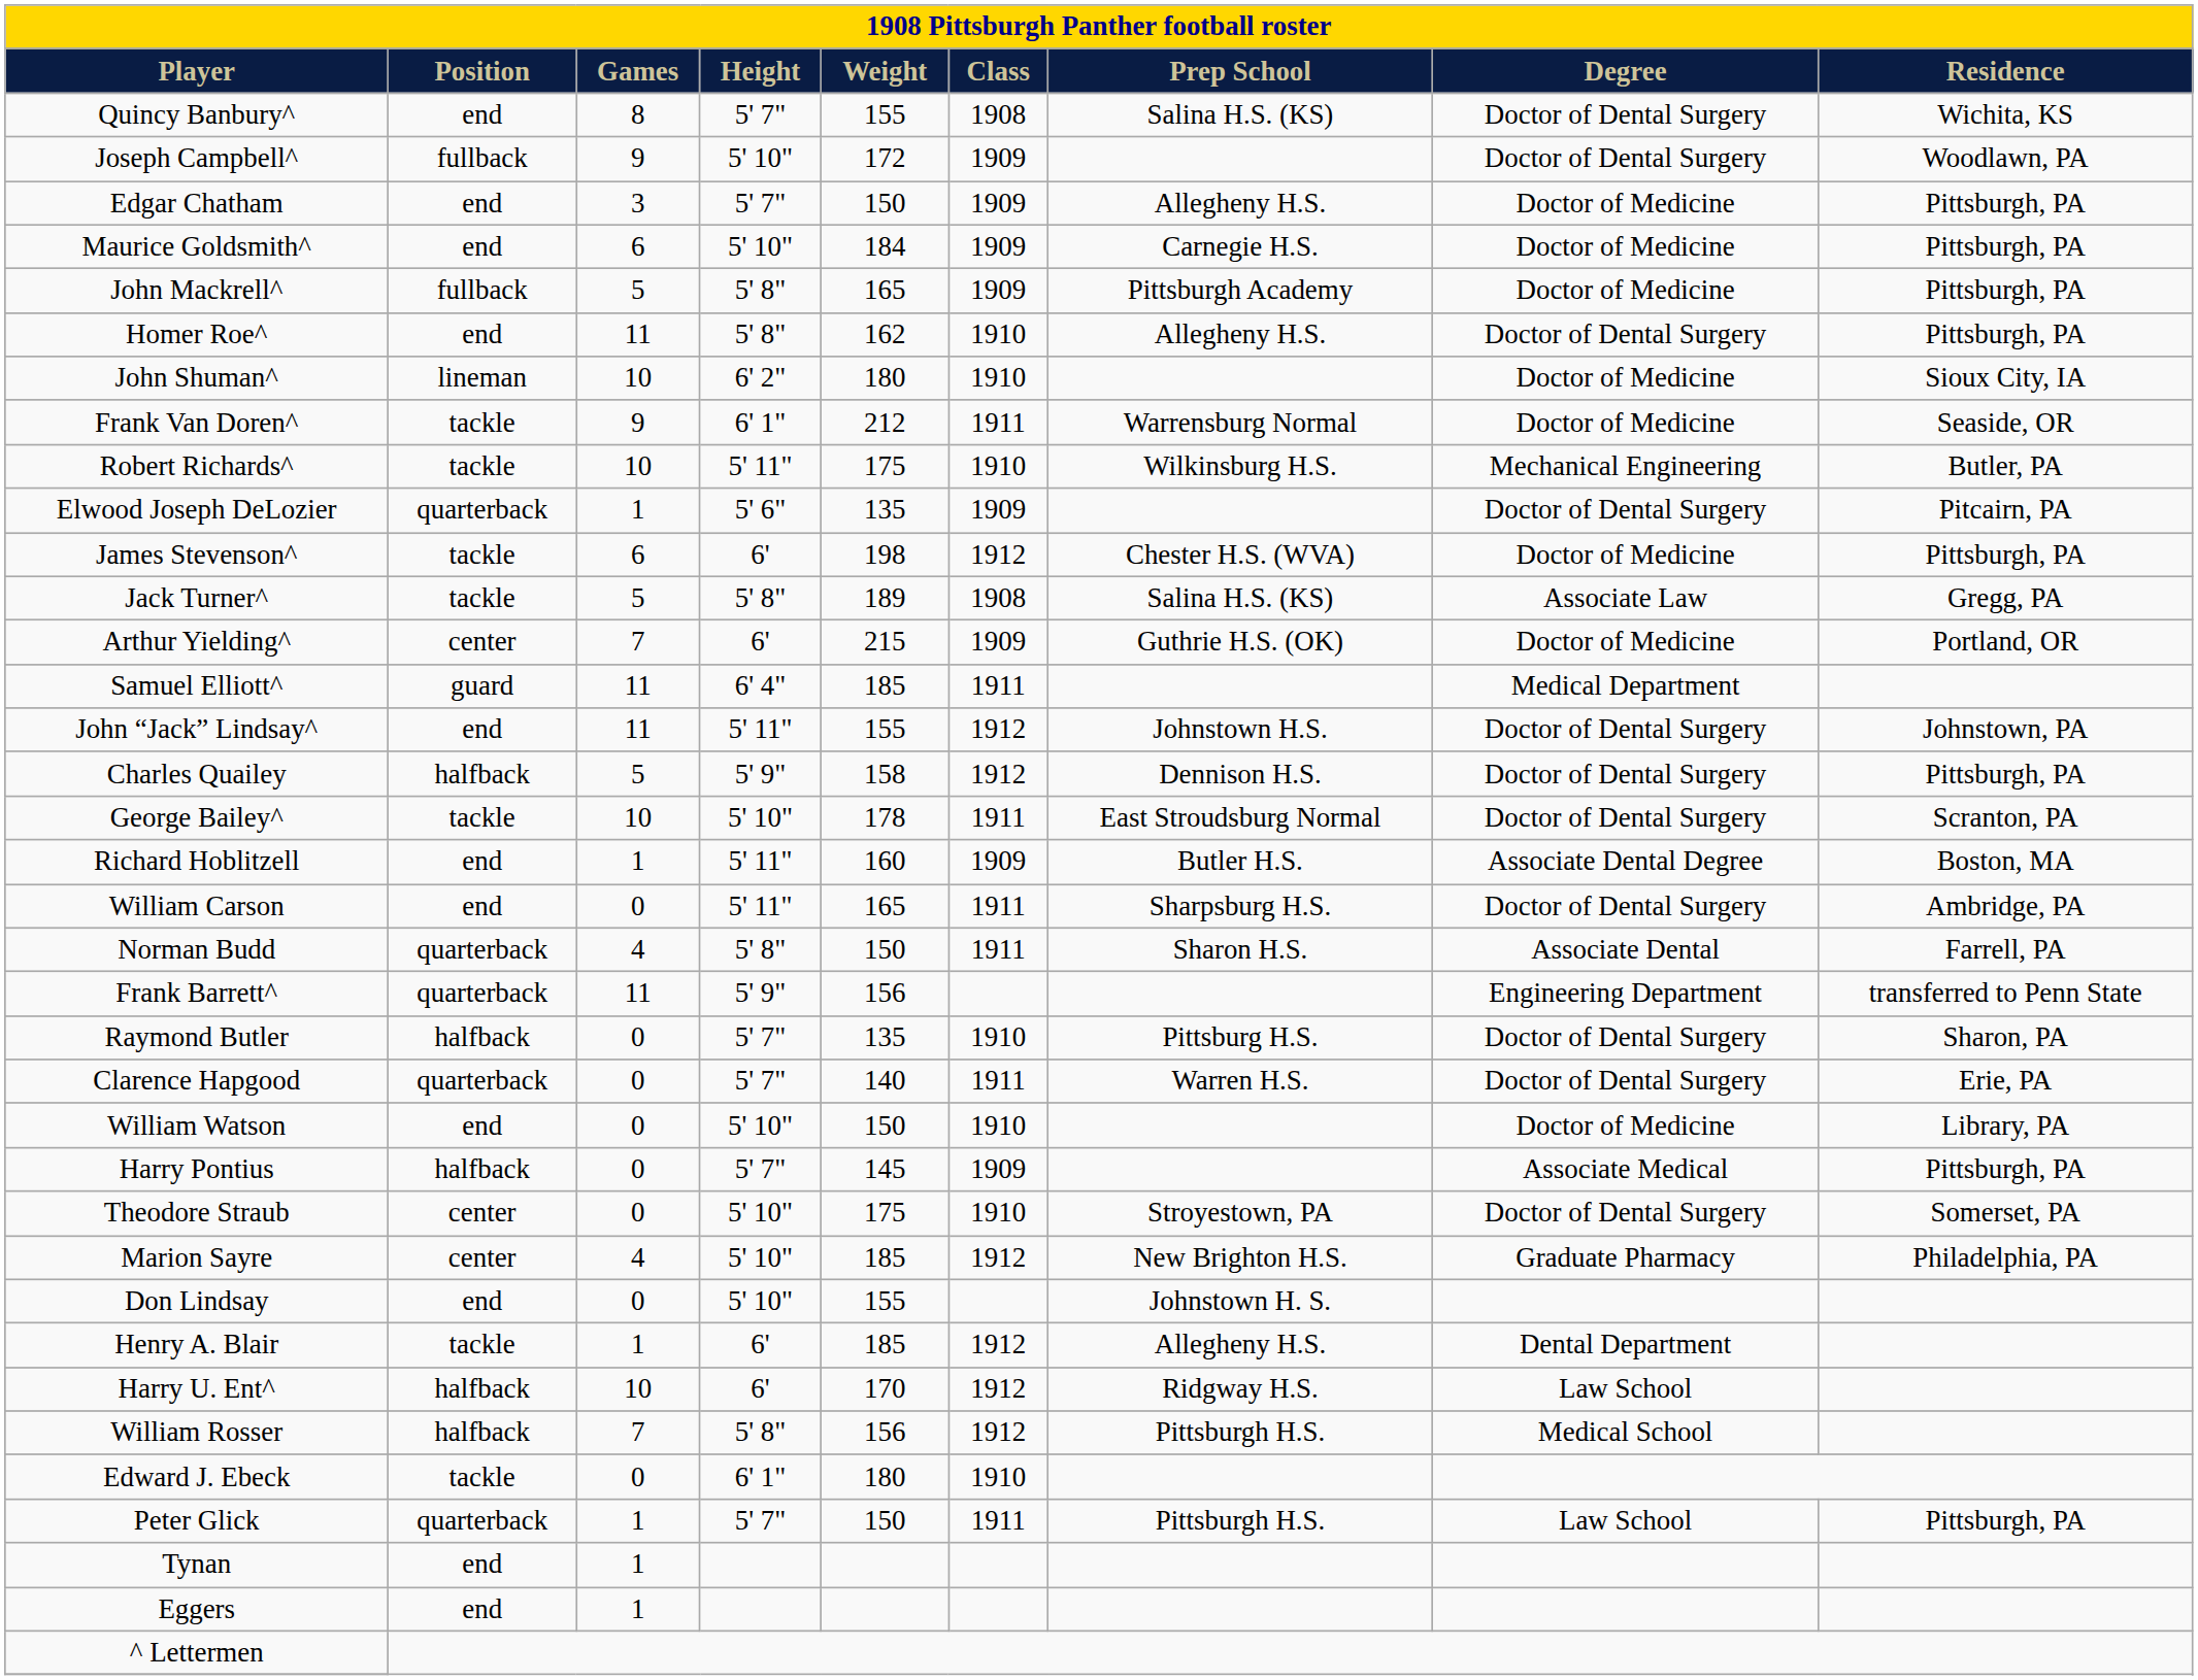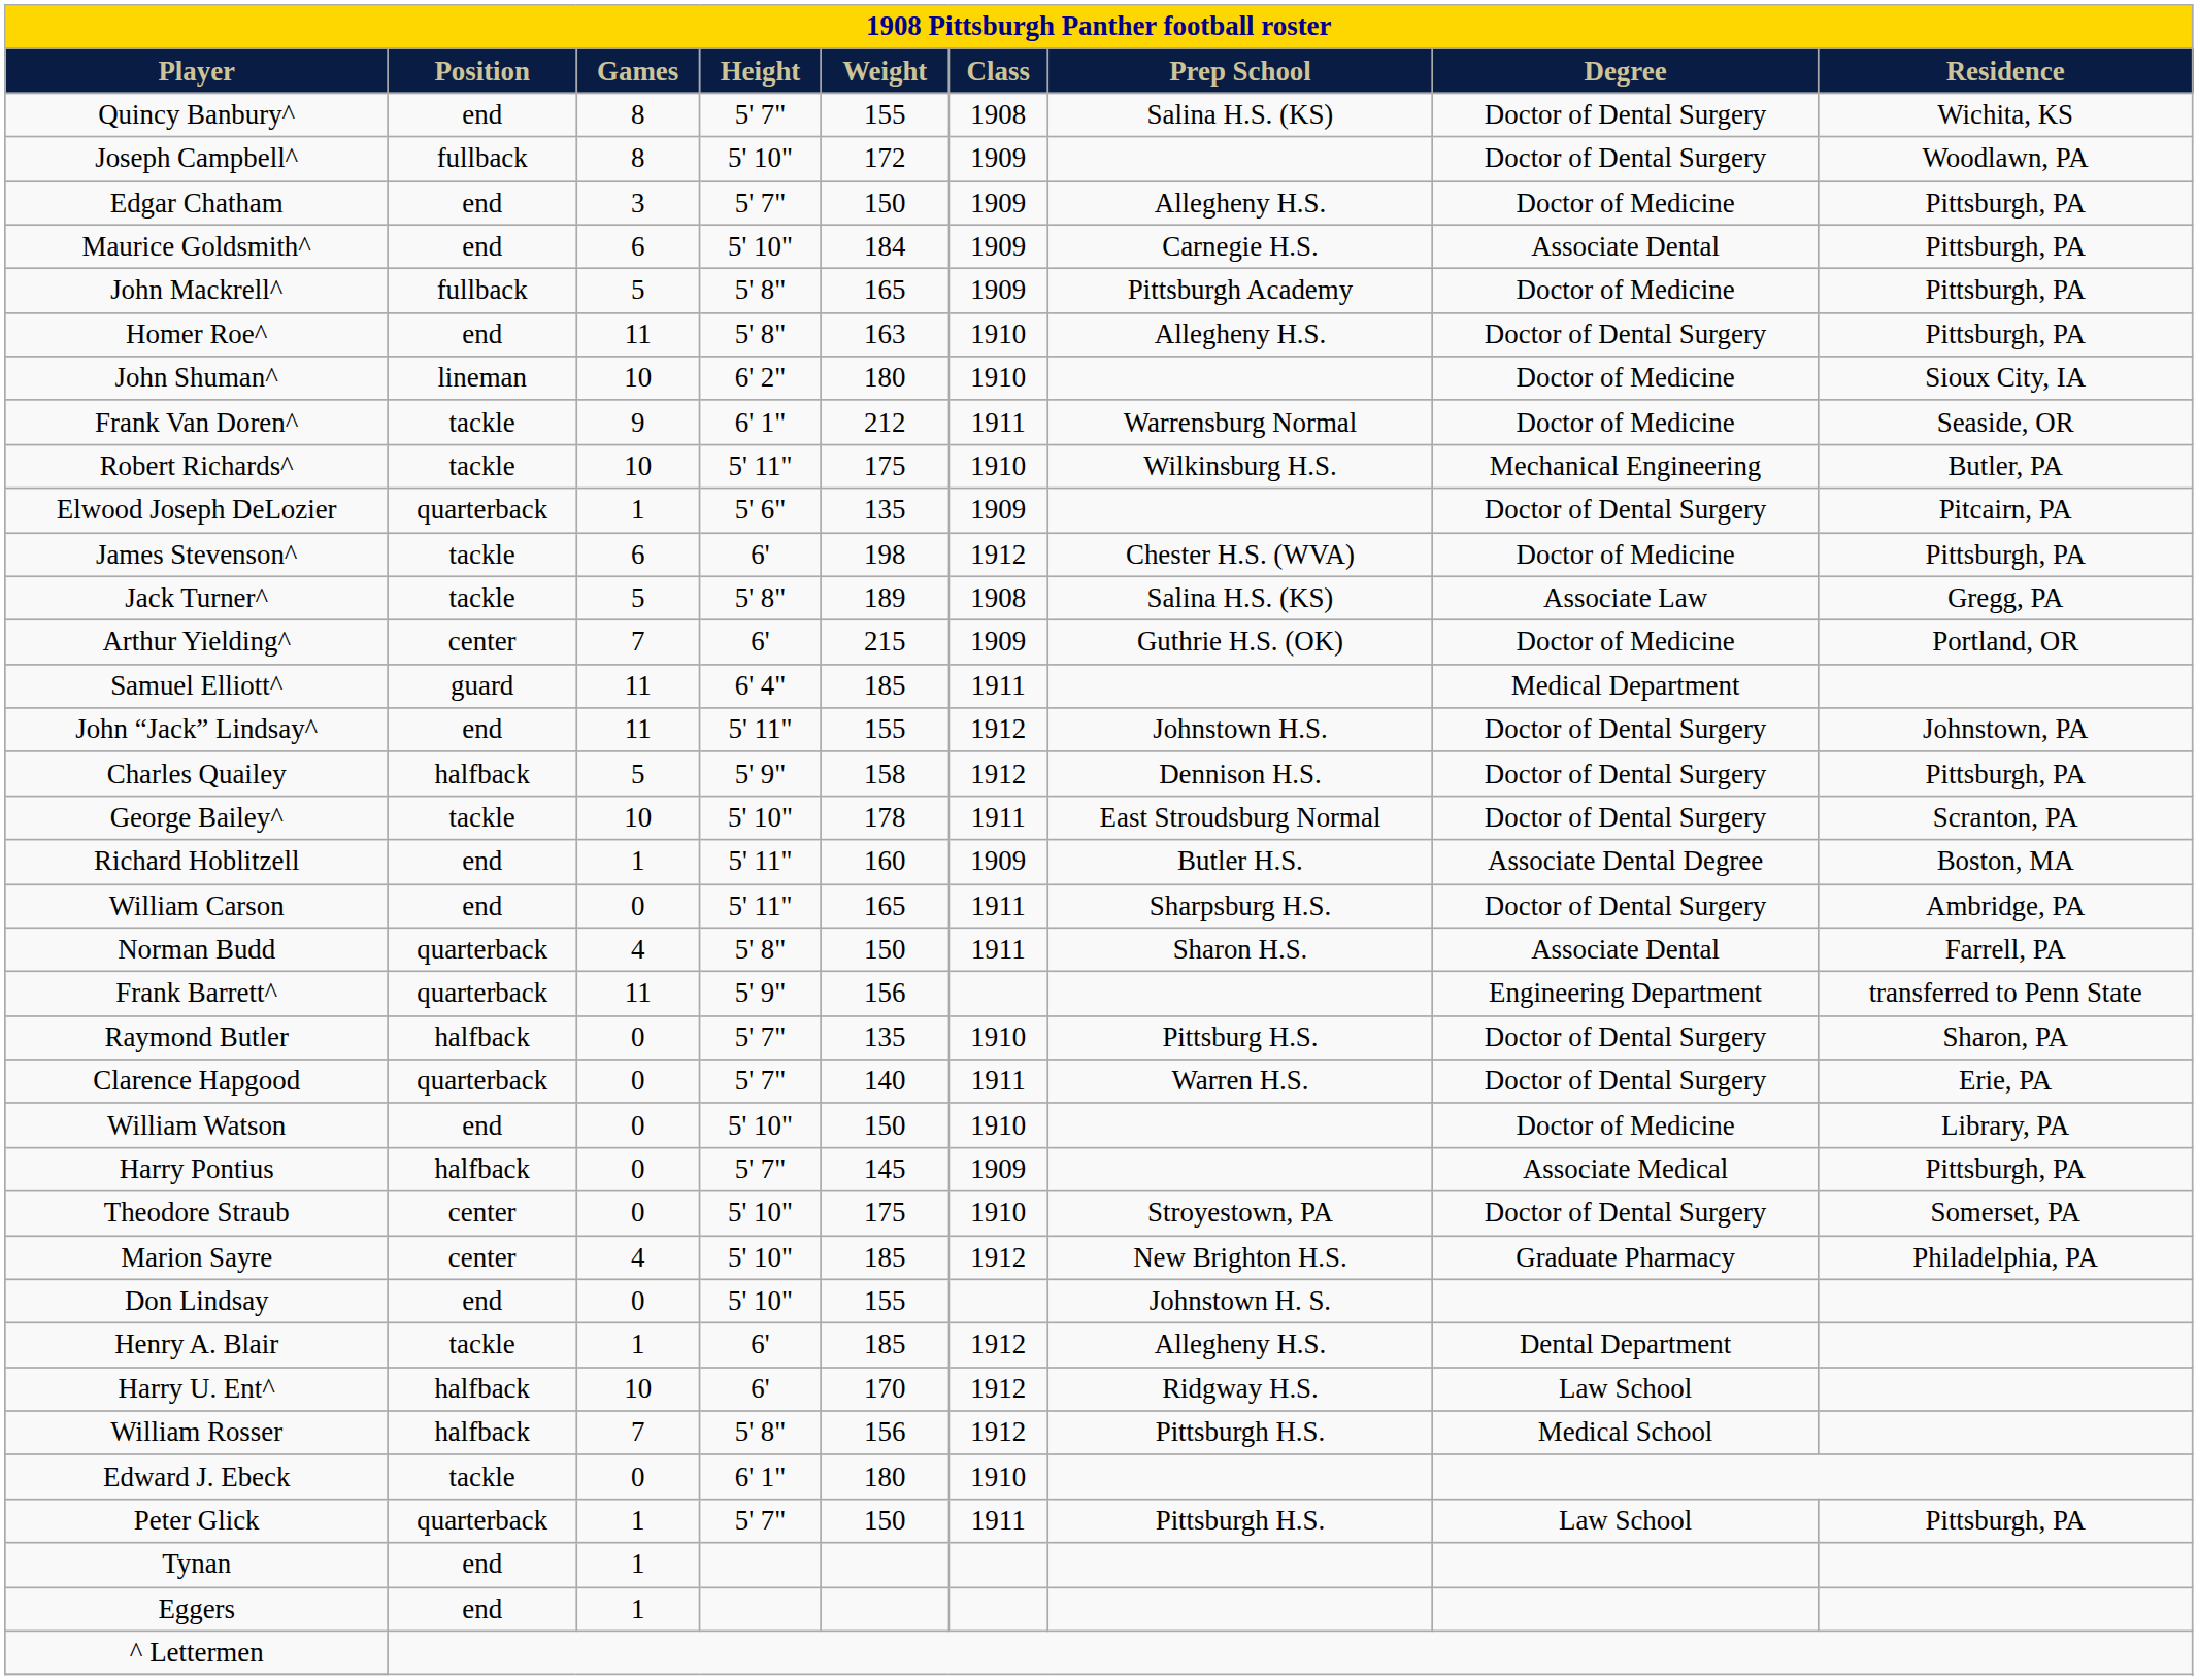 <table class="wikitable collapsible collapsed" style="margin: left; text-align:right; width:100%;">
 <tr>
 <th colspan="10" ; style="background:gold; color:darkblue; text-align: center;"><strong>1908 Pittsburgh Panther football roster</strong></th>
 </tr>
 <tr align="center"  style="background:#091C44; color:#CEC499;">
 <td><strong>Player</strong></td>
 <td><strong>Position</strong></td>
 <td><strong>Games</strong></td>
 <td><strong>Height</strong></td>
 <td><strong>Weight</strong></td>
 <td><strong>Class</strong></td>
 <td><strong>Prep School</strong></td>
 <td><strong>Degree</strong></td>
 <td><strong>Residence</strong></td>
 </tr>
 <tr align="center" bgcolor="">
 <td>Quincy Banbury^</td>
 <td>end</td>
 <td>8</td>
 <td>5' 7"</td>
 <td>155</td>
 <td>1908</td>
 <td>Salina H.S. (KS)</td>
 <td>Doctor of Dental Surgery</td>
 <td>Wichita, KS</td>
 </tr>
 <tr align="center" bgcolor="">
 <td>Joseph Campbell^</td>
 <td>fullback</td>
-<td>9</td>
+<td>8</td>
 <td>5' 10"</td>
 <td>172</td>
 <td>1909</td>
 <td></td>
 <td>Doctor of Dental Surgery</td>
 <td>Woodlawn, PA</td>
 </tr>
 <tr align="center" bgcolor="">
 <td>Edgar Chatham</td>
 <td>end</td>
 <td>3</td>
 <td>5' 7"</td>
 <td>150</td>
 <td>1909</td>
 <td>Allegheny H.S.</td>
 <td>Doctor of Medicine</td>
 <td>Pittsburgh, PA</td>
 </tr>
 <tr align="center" bgcolor="">
 <td>Maurice Goldsmith^</td>
 <td>end</td>
 <td>6</td>
 <td>5' 10"</td>
 <td>184</td>
 <td>1909</td>
 <td>Carnegie H.S.</td>
-<td>Doctor of Medicine</td>
+<td>Associate Dental</td>
 <td>Pittsburgh, PA</td>
 </tr>
 <tr align="center" bgcolor="">
 <td>John Mackrell^</td>
 <td>fullback</td>
 <td>5</td>
 <td>5' 8"</td>
 <td>165</td>
 <td>1909</td>
 <td>Pittsburgh Academy</td>
 <td>Doctor of Medicine</td>
 <td>Pittsburgh, PA</td>
 </tr>
 <tr align="center" bgcolor="">
 <td>Homer Roe^</td>
 <td>end</td>
 <td>11</td>
 <td>5' 8"</td>
-<td>162</td>
+<td>163</td>
 <td>1910</td>
 <td>Allegheny H.S.</td>
 <td>Doctor of Dental Surgery</td>
 <td>Pittsburgh, PA</td>
 </tr>
 <tr align="center" bgcolor="">
 <td>John Shuman^</td>
 <td>lineman</td>
 <td>10</td>
 <td>6' 2"</td>
 <td>180</td>
 <td>1910</td>
 <td></td>
 <td>Doctor of Medicine</td>
 <td>Sioux City, IA</td>
 </tr>
 <tr align="center" bgcolor="">
 <td>Frank Van Doren^</td>
 <td>tackle</td>
 <td>9</td>
 <td>6' 1"</td>
 <td>212</td>
 <td>1911</td>
 <td>Warrensburg Normal</td>
 <td>Doctor of Medicine</td>
 <td>Seaside, OR</td>
 </tr>
 <tr align="center" bgcolor="">
 <td>Robert Richards^</td>
 <td>tackle</td>
 <td>10</td>
 <td>5' 11"</td>
 <td>175</td>
 <td>1910</td>
 <td>Wilkinsburg H.S.</td>
 <td>Mechanical Engineering</td>
 <td>Butler, PA</td>
 </tr>
 <tr align="center" bgcolor="">
 <td>Elwood Joseph DeLozier</td>
 <td>quarterback</td>
 <td>1</td>
 <td>5' 6"</td>
 <td>135</td>
 <td>1909</td>
 <td></td>
 <td>Doctor of Dental Surgery</td>
 <td>Pitcairn, PA</td>
 </tr>
 <tr align="center" bgcolor="">
 <td>James Stevenson^</td>
 <td>tackle</td>
 <td>6</td>
 <td>6'</td>
 <td>198</td>
 <td>1912</td>
 <td>Chester H.S. (WVA)</td>
 <td>Doctor of Medicine</td>
 <td>Pittsburgh, PA</td>
 </tr>
 <tr align="center" bgcolor="">
 <td>Jack Turner^</td>
 <td>tackle</td>
 <td>5</td>
 <td>5' 8"</td>
 <td>189</td>
 <td>1908</td>
 <td>Salina H.S. (KS)</td>
 <td>Associate Law</td>
 <td>Gregg, PA</td>
 </tr>
 <tr align="center" bgcolor="">
 <td>Arthur Yielding^</td>
 <td>center</td>
 <td>7</td>
 <td>6'</td>
 <td>215</td>
 <td>1909</td>
 <td>Guthrie H.S. (OK)</td>
 <td>Doctor of Medicine</td>
 <td>Portland, OR</td>
 </tr>
 <tr align="center" bgcolor="">
 <td>Samuel Elliott^</td>
 <td>guard</td>
 <td>11</td>
 <td>6' 4"</td>
 <td>185</td>
 <td>1911</td>
 <td></td>
 <td>Medical Department</td>
 <td></td>
 </tr>
 <tr align="center" bgcolor="">
 <td>John “Jack” Lindsay^</td>
 <td>end</td>
 <td>11</td>
 <td>5' 11"</td>
 <td>155</td>
 <td>1912</td>
 <td>Johnstown H.S.</td>
 <td>Doctor of Dental Surgery</td>
 <td>Johnstown, PA</td>
 </tr>
 <tr align="center" bgcolor="">
 <td>Charles Quailey</td>
 <td>halfback</td>
 <td>5</td>
 <td>5' 9"</td>
 <td>158</td>
 <td>1912</td>
 <td>Dennison H.S.</td>
 <td>Doctor of Dental Surgery</td>
 <td>Pittsburgh, PA</td>
 </tr>
 <tr align="center" bgcolor="">
 <td>George Bailey^</td>
 <td>tackle</td>
 <td>10</td>
 <td>5' 10"</td>
 <td>178</td>
 <td>1911</td>
 <td>East Stroudsburg Normal</td>
 <td>Doctor of Dental Surgery</td>
 <td>Scranton, PA</td>
 </tr>
 <tr align="center" bgcolor="">
 <td>Richard Hoblitzell</td>
 <td>end</td>
 <td>1</td>
 <td>5' 11"</td>
 <td>160</td>
 <td>1909</td>
 <td>Butler H.S.</td>
 <td>Associate Dental Degree</td>
 <td>Boston, MA</td>
 </tr>
 <tr align="center" bgcolor="">
 <td>William Carson</td>
 <td>end</td>
 <td>0</td>
 <td>5' 11"</td>
 <td>165</td>
 <td>1911</td>
 <td>Sharpsburg H.S.</td>
 <td>Doctor of Dental Surgery</td>
 <td>Ambridge, PA</td>
 </tr>
 <tr align="center" bgcolor="">
 <td>Norman Budd</td>
 <td>quarterback</td>
 <td>4</td>
 <td>5' 8"</td>
 <td>150</td>
 <td>1911</td>
 <td>Sharon H.S.</td>
 <td>Associate Dental</td>
 <td>Farrell, PA</td>
 </tr>
 <tr align="center" bgcolor="">
 <td>Frank Barrett^</td>
 <td>quarterback</td>
 <td>11</td>
 <td>5' 9"</td>
 <td>156</td>
 <td></td>
 <td></td>
 <td>Engineering Department</td>
 <td>transferred to Penn State</td>
 </tr>
 <tr align="center" bgcolor="">
 <td>Raymond Butler</td>
 <td>halfback</td>
 <td>0</td>
 <td>5' 7"</td>
 <td>135</td>
 <td>1910</td>
 <td>Pittsburg H.S.</td>
 <td>Doctor of Dental Surgery</td>
 <td>Sharon, PA</td>
 </tr>
 <tr align="center" bgcolor="">
 <td>Clarence Hapgood</td>
 <td>quarterback</td>
 <td>0</td>
 <td>5' 7"</td>
 <td>140</td>
 <td>1911</td>
 <td>Warren H.S.</td>
 <td>Doctor of Dental Surgery</td>
 <td>Erie, PA</td>
 </tr>
 <tr align="center" bgcolor="">
 <td>William Watson</td>
 <td>end</td>
 <td>0</td>
 <td>5' 10"</td>
 <td>150</td>
 <td>1910</td>
 <td></td>
 <td>Doctor of Medicine</td>
 <td>Library, PA</td>
 </tr>
 <tr align="center" bgcolor="">
 <td>Harry Pontius</td>
 <td>halfback</td>
 <td>0</td>
 <td>5' 7"</td>
 <td>145</td>
 <td>1909</td>
 <td></td>
 <td>Associate Medical</td>
 <td>Pittsburgh, PA</td>
 </tr>
 <tr align="center" bgcolor="">
 <td>Theodore Straub</td>
 <td>center</td>
 <td>0</td>
 <td>5' 10"</td>
 <td>175</td>
 <td>1910</td>
 <td>Stroyestown, PA</td>
 <td>Doctor of Dental Surgery</td>
 <td>Somerset, PA</td>
 </tr>
 <tr align="center" bgcolor="">
 <td>Marion Sayre</td>
 <td>center</td>
 <td>4</td>
 <td>5' 10"</td>
 <td>185</td>
 <td>1912</td>
 <td>New Brighton H.S.</td>
 <td>Graduate Pharmacy</td>
 <td>Philadelphia, PA</td>
 </tr>
 <tr align="center" bgcolor="">
 <td>Don Lindsay</td>
 <td>end</td>
 <td>0</td>
 <td>5' 10"</td>
 <td>155</td>
 <td></td>
 <td>Johnstown H. S.</td>
 <td></td>
 <td></td>
 </tr>
 <tr align="center" bgcolor="">
 <td>Henry A. Blair</td>
 <td>tackle</td>
 <td>1</td>
 <td>6'</td>
 <td>185</td>
 <td>1912</td>
 <td>Allegheny H.S.</td>
 <td>Dental Department</td>
 <td></td>
 </tr>
 <tr align="center" bgcolor="">
 <td>Harry U. Ent^</td>
 <td>halfback</td>
 <td>10</td>
 <td>6'</td>
 <td>170</td>
 <td>1912</td>
 <td>Ridgway H.S.</td>
 <td>Law School</td>
 <td></td>
 </tr>
 <tr align="center" bgcolor="">
 <td>William Rosser</td>
 <td>halfback</td>
 <td>7</td>
 <td>5' 8"</td>
 <td>156</td>
 <td>1912</td>
 <td>Pittsburgh H.S.</td>
 <td>Medical School</td>
 <td></td>
 </tr>
 <tr align="center" bgcolor="">
 <td>Edward J. Ebeck</td>
 <td>tackle</td>
 <td>0</td>
 <td>6' 1"</td>
 <td>180</td>
 <td>1910</td>
 <td></td>
 </tr>
 <tr align="center" bgcolor="">
 <td>Peter Glick</td>
 <td>quarterback</td>
 <td>1</td>
 <td>5' 7"</td>
 <td>150</td>
 <td>1911</td>
 <td>Pittsburgh H.S.</td>
 <td>Law School</td>
 <td>Pittsburgh, PA</td>
 </tr>
 <tr align="center" bgcolor="">
 <td>Tynan</td>
 <td>end</td>
 <td>1</td>
 <td></td>
 <td></td>
 <td></td>
 <td></td>
 <td></td>
 <td></td>
 </tr>
 <tr align="center" bgcolor="">
 <td>Eggers</td>
 <td>end</td>
 <td>1</td>
 <td></td>
 <td></td>
 <td></td>
 <td></td>
 <td></td>
 <td></td>
 </tr>
 <tr align="center" bgcolor="">
 <td>^ Lettermen</td>
 </tr>
 <tr align="center" bgcolor="">
 </tr>
 </table>
